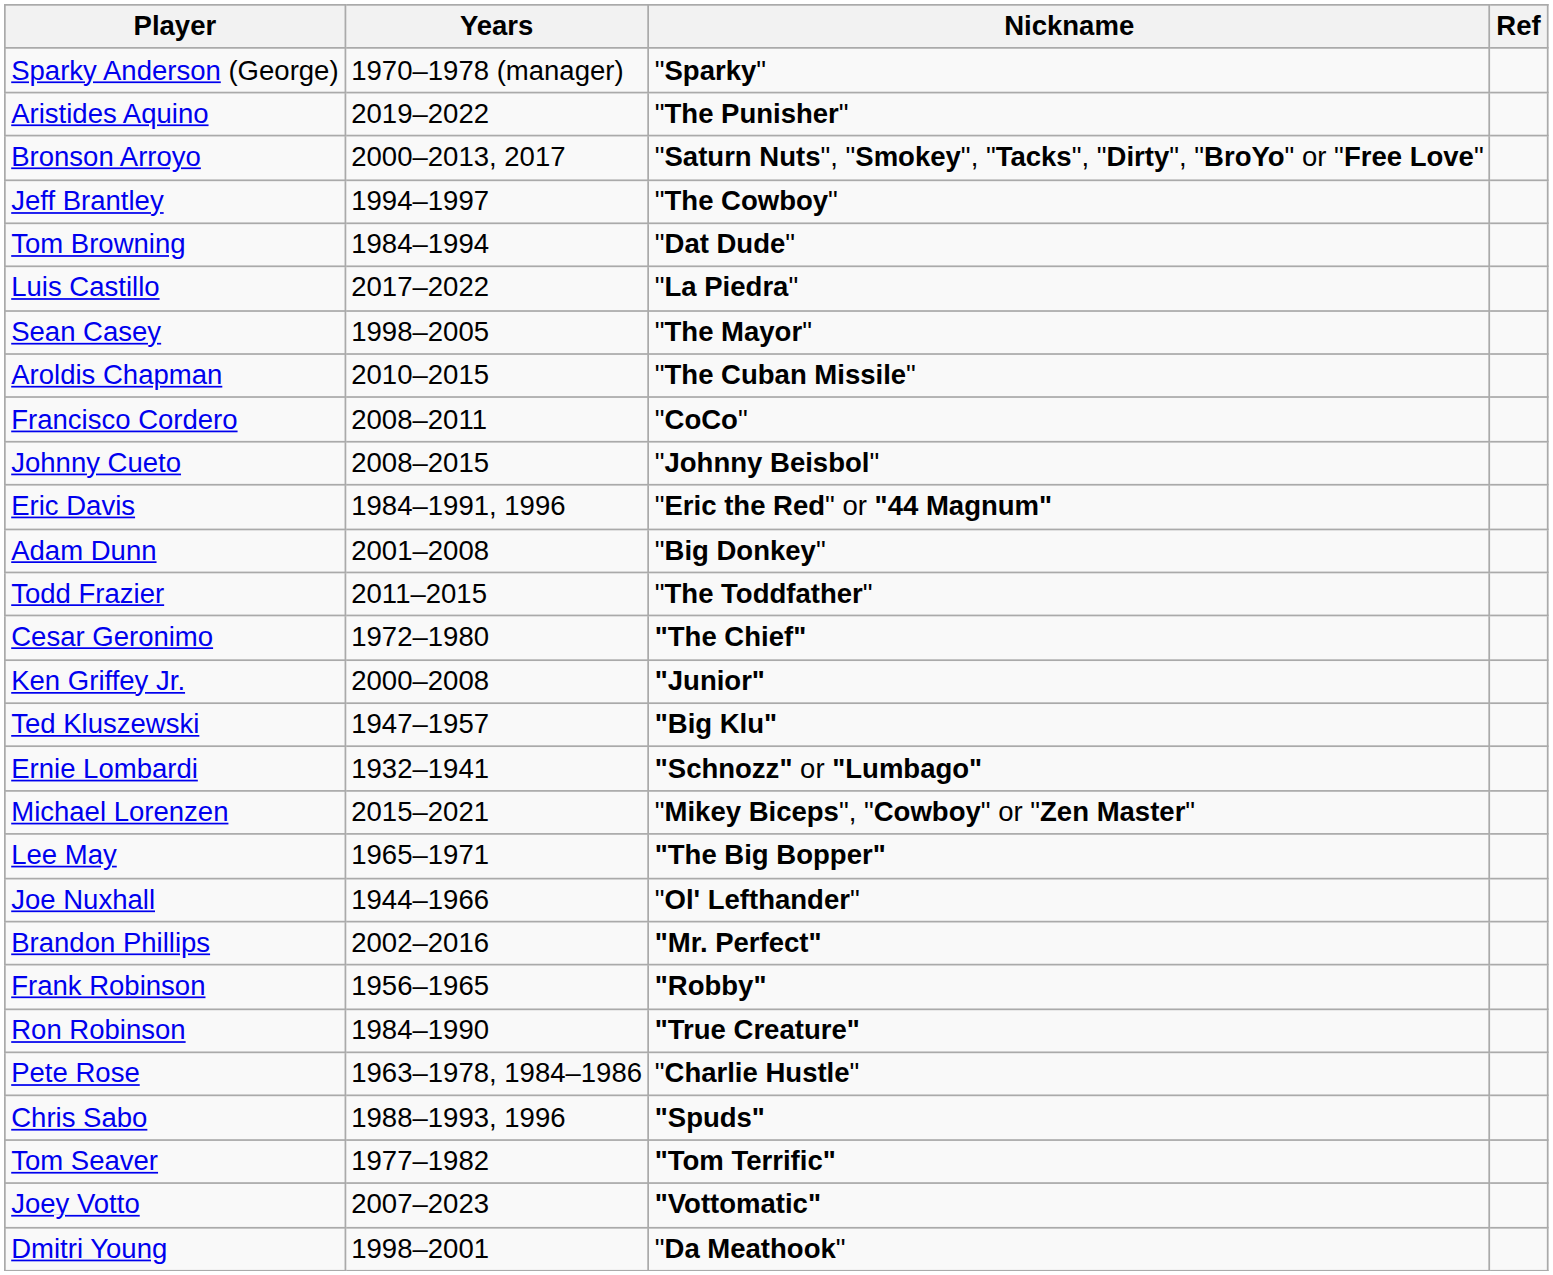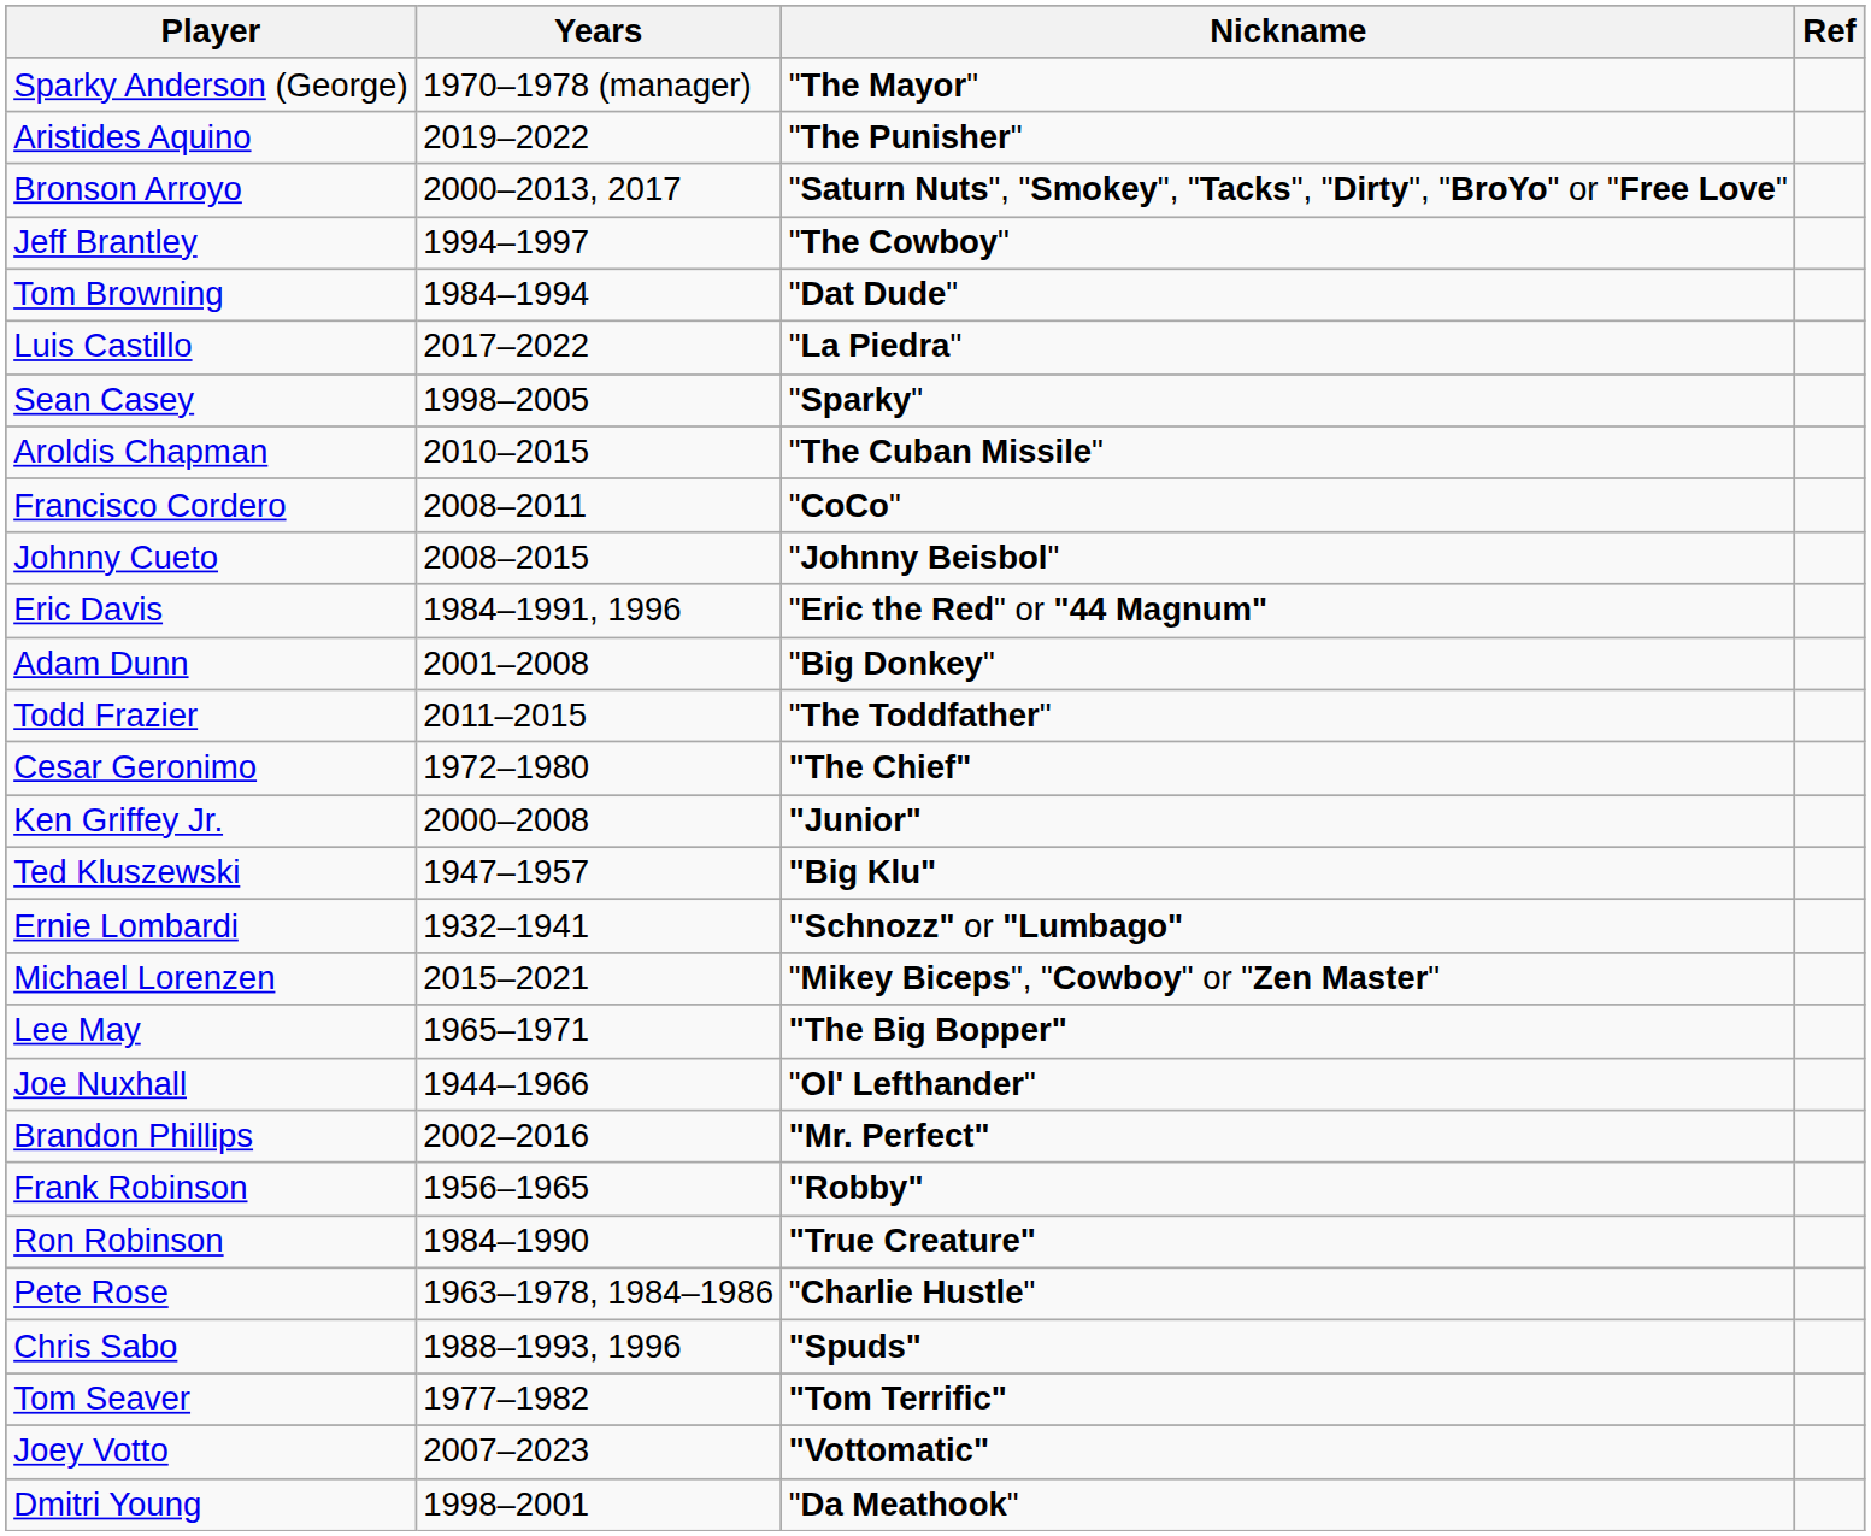 <table class="wikitable sortable">
 <tr>
 <th>Player</th>
 <th>Years</th>
 <th>Nickname</th>
 <th>Ref</th>
 </tr>
 <tr>
 <td><a href='#'>Sparky Anderson</a> (George)</td>
 <td>1970–1978 (manager)</td>
-<td>"<strong>Sparky</strong>"</td>
+<td>"<strong>The Mayor</strong>"</td>
 <td></td>
 </tr>
 <tr>
 <td><a href='#'>Aristides Aquino</a></td>
 <td>2019–2022</td>
 <td>"<strong>The Punisher</strong>"</td>
 <td></td>
 </tr>
 <tr>
 <td><a href='#'>Bronson Arroyo</a></td>
 <td>2000–2013, 2017</td>
 <td>"<strong>Saturn Nuts</strong>", "<strong>Smokey</strong>", "<strong>Tacks</strong>", "<strong>Dirty</strong>", "<strong>BroYo</strong>" or "<strong>Free Love</strong>"</td>
 <td></td>
 </tr>
 <tr>
 <td><a href='#'>Jeff Brantley</a></td>
 <td>1994–1997</td>
 <td>"<strong>The Cowboy</strong>"</td>
 <td></td>
 </tr>
 <tr>
 <td><a href='#'>Tom Browning</a></td>
 <td>1984–1994</td>
 <td>"<strong>Dat Dude</strong>"</td>
 <td></td>
 </tr>
 <tr>
 <td><a href='#'>Luis Castillo</a></td>
 <td>2017–2022</td>
 <td>"<strong>La Piedra</strong>"</td>
 <td></td>
 </tr>
 <tr>
 <td><a href='#'>Sean Casey</a></td>
 <td>1998–2005</td>
-<td>"<strong>The Mayor</strong>"</td>
+<td>"<strong>Sparky</strong>"</td>
 <td></td>
 </tr>
 <tr>
 <td><a href='#'>Aroldis Chapman</a></td>
 <td>2010–2015</td>
 <td>"<strong>The Cuban Missile</strong>"</td>
 <td></td>
 </tr>
 <tr>
 <td><a href='#'>Francisco Cordero</a></td>
 <td>2008–2011</td>
 <td>"<strong>CoCo</strong>"</td>
 <td></td>
 </tr>
 <tr>
 <td><a href='#'>Johnny Cueto</a></td>
 <td>2008–2015</td>
 <td>"<strong>Johnny Beisbol</strong>"</td>
 <td></td>
 </tr>
 <tr>
 <td><a href='#'>Eric Davis</a></td>
 <td>1984–1991, 1996</td>
 <td>"<strong>Eric the Red</strong>" or <strong>"44 Magnum"</strong></td>
 <td></td>
 </tr>
 <tr>
 <td><a href='#'>Adam Dunn</a></td>
 <td>2001–2008</td>
 <td>"<strong>Big Donkey</strong>"</td>
 <td></td>
 </tr>
 <tr>
 <td><a href='#'>Todd Frazier</a></td>
 <td>2011–2015</td>
 <td>"<strong>The Toddfather</strong>"</td>
 <td></td>
 </tr>
 <tr>
 <td><a href='#'>Cesar Geronimo</a></td>
 <td>1972–1980</td>
 <td><strong>"The Chief"</strong></td>
 <td></td>
 </tr>
 <tr>
 <td><a href='#'>Ken Griffey Jr.</a></td>
 <td>2000–2008</td>
 <td><strong>"Junior"</strong></td>
 <td></td>
 </tr>
 <tr>
 <td><a href='#'>Ted Kluszewski</a></td>
 <td>1947–1957</td>
 <td><strong>"Big Klu"</strong></td>
 <td></td>
 </tr>
 <tr>
 <td><a href='#'>Ernie Lombardi</a></td>
 <td>1932–1941</td>
 <td><strong>"Schnozz"</strong> or <strong>"Lumbago"</strong></td>
 <td></td>
 </tr>
 <tr>
 <td><a href='#'>Michael Lorenzen</a></td>
 <td>2015–2021</td>
 <td>"<strong>Mikey Biceps</strong>", "<strong>Cowboy</strong>" or "<strong>Zen Master</strong>"</td>
 <td></td>
 </tr>
 <tr>
 <td><a href='#'>Lee May</a></td>
 <td>1965–1971</td>
 <td><strong>"The Big Bopper"</strong></td>
 <td></td>
 </tr>
 <tr>
 <td><a href='#'>Joe Nuxhall</a></td>
 <td>1944–1966</td>
 <td>"<strong>Ol' Lefthander</strong>"</td>
 <td></td>
 </tr>
 <tr>
 <td><a href='#'>Brandon Phillips</a></td>
 <td>2002–2016</td>
 <td><strong>"Mr. Perfect"</strong></td>
 <td></td>
 </tr>
 <tr>
 <td><a href='#'>Frank Robinson</a></td>
 <td>1956–1965</td>
 <td><strong>"Robby"</strong></td>
 <td></td>
 </tr>
 <tr>
 <td><a href='#'>Ron Robinson</a></td>
 <td>1984–1990</td>
 <td><strong>"True Creature"</strong></td>
 <td></td>
 </tr>
 <tr>
 <td><a href='#'>Pete Rose</a></td>
 <td>1963–1978, 1984–1986</td>
 <td>"<strong>Charlie Hustle</strong>"</td>
 <td></td>
 </tr>
 <tr>
 <td><a href='#'>Chris Sabo</a></td>
 <td>1988–1993, 1996</td>
 <td><strong>"Spuds"</strong></td>
 <td></td>
 </tr>
 <tr>
 <td><a href='#'>Tom Seaver</a></td>
 <td>1977–1982</td>
 <td><strong>"Tom Terrific"</strong></td>
 <td></td>
 </tr>
 <tr>
 <td><a href='#'>Joey Votto</a></td>
 <td>2007–2023</td>
 <td><strong>"Vottomatic"</strong></td>
 <td></td>
 </tr>
 <tr>
 <td><a href='#'>Dmitri Young</a></td>
 <td>1998–2001</td>
 <td>"<strong>Da Meathook</strong>"</td>
 <td></td>
 </tr>
 </table>
